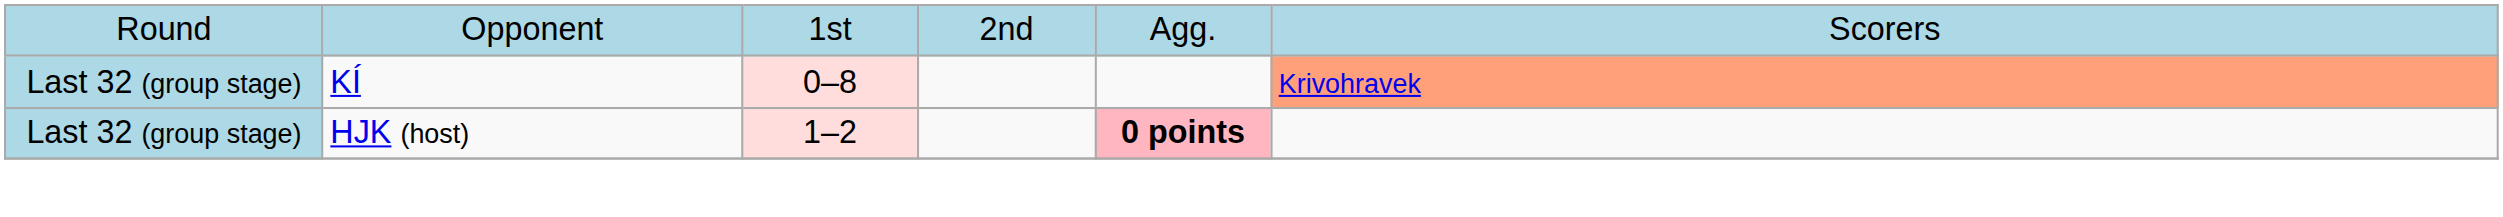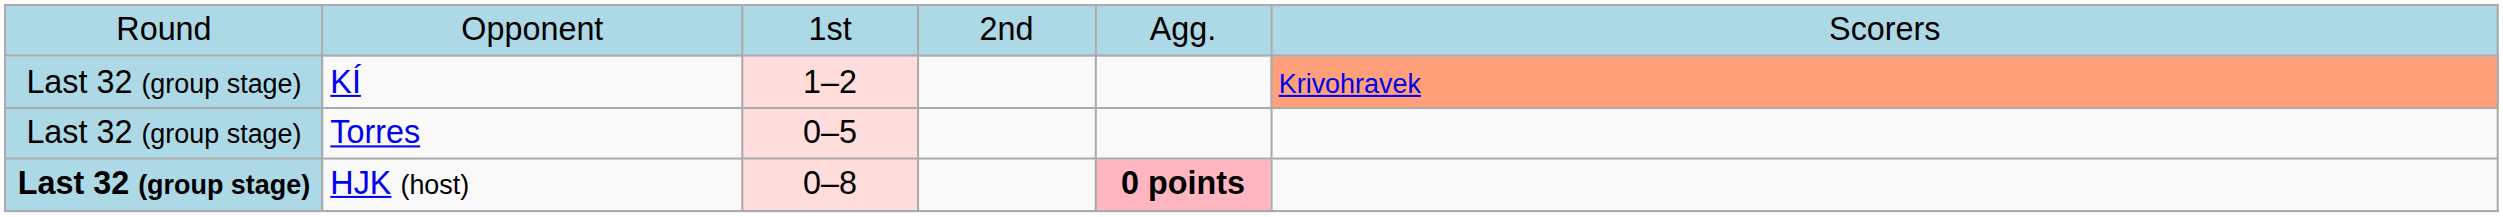 <table class="wikitable" style="text-align:center">
 <tr bgcolor=lightblue>
 <td width=150px>Round</td>
 <td width=200px>Opponent</td>
 <td width=80px>1st</td>
 <td width=80px>2nd</td>
 <td width=80px>Agg.</td>
 <td width=600px>Scorers</td>
 </tr>
 <tr>
 <td bgcolor=lightblue>Last 32 <small>(group stage)</small></td>
 <td align=left> <a href='#'>KÍ</a></td>
-<td bgcolor="#ffdddd">0–8</td>
+<td bgcolor="#ffdddd">1–2</td>
 <td></td>
 <td></td>
 <td align=left style="background: lightsalmon;"><small><a href='#'>Krivohravek</a></small></td>
 </tr>
 <tr>
 <td bgcolor=lightblue>Last 32 <small>(group stage)</small></td>
+<td align=left> <a href='#'>Torres</a></td>
+<td bgcolor="#ffdddd">0–5</td>
+<td></td>
+<td></td>
+<td align=left></td>
+</tr>
+<tr>
+<td bgcolor=lightblue><strong>Last 32 <small>(group stage)</small></strong></td>
 <td align=left> <a href='#'>HJK</a> <small>(host)</small></td>
-<td bgcolor="#ffdddd">1–2</td>
+<td bgcolor="#ffdddd">0–8</td>
 <td></td>
 <td bgcolor=lightpink><strong>0 points</strong></td>
 <td align=left></td>
 </tr>
 <tr>
 </tr>
 </table>
